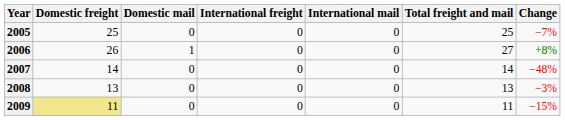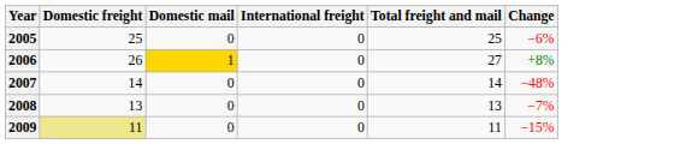 <table class="wikitable" style="text-align: right;">
 <tr>
 <th>Year</th>
 <th>Domestic freight</th>
 <th>Domestic mail</th>
 <th>International freight</th>
-<th>International mail</th>
 <th>Total freight and mail</th>
 <th>Change</th>
 </tr>
 <tr>
 <th>2005</th>
 <td>25</td>
 <td>0</td>
 <td>0</td>
-<td>0</td>
 <td>25</td>
-<td style="color:red">−7% </td>
+<td style="color:red">−6% </td>
 </tr>
 <tr>
 <th>2006</th>
 <td>26</td>
-<td>1</td>
-<td>0</td>
+<td style="background: gold;">1</td>
 <td>0</td>
 <td>27</td>
 <td style="color:green">+8% </td>
 </tr>
 <tr>
 <th>2007</th>
 <td>14</td>
-<td>0</td>
 <td>0</td>
 <td>0</td>
 <td>14</td>
 <td style="color:red">−48% </td>
 </tr>
 <tr>
 <th>2008</th>
 <td>13</td>
 <td>0</td>
 <td>0</td>
-<td>0</td>
 <td>13</td>
-<td style="color:red">−3% </td>
+<td style="color:red">−7% </td>
 </tr>
 <tr>
 <th>2009</th>
 <td style="background: khaki;">11</td>
 <td>0</td>
 <td>0</td>
-<td>0</td>
 <td>11</td>
 <td style="color:red">−15% </td>
 </tr>
 </table>
